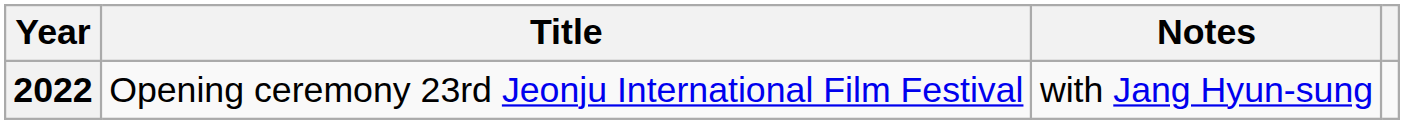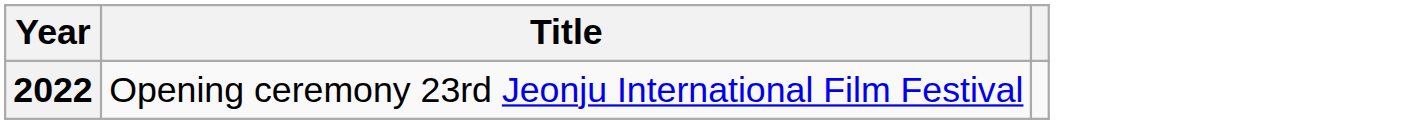 <table class="wikitable plainrowheaders">
 <tr>
 <th scope="col">Year</th>
 <th scope="col">Title</th>
-<th scope="col">Notes</th>
 <th scope="col" class="unsortable"></th>
 </tr>
 <tr>
 <th scope="row">2022</th>
 <td>Opening ceremony 23rd <a href='#'>Jeonju International Film Festival</a></td>
-<td>with <a href='#'>Jang Hyun-sung</a></td>
 <td style="text-align:center"></td>
 </tr>
 </table>
